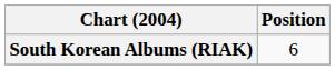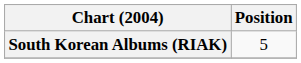 <table class="wikitable plainrowheaders">
 <tr>
 <th>Chart (2004)</th>
 <th>Position</th>
 </tr>
 <tr>
 <th scope="row">South Korean Albums (RIAK)</th>
-<td style="text-align:center;">6</td>
+<td style="text-align:center;">5</td>
 </tr>
 <tr>
 </tr>
 </table>
